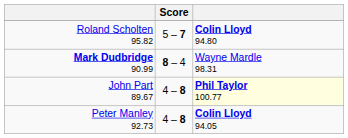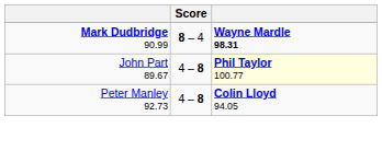 <table class=wikitable style="text-align:center">
 <tr>
 <th width=225></th>
 <th width=50>Score</th>
 <th width=225></th>
 </tr>
 <tr align=center>
 </tr>
 <tr align=left>
-<td align=right><a href='#'>Roland Scholten</a> <br> <small><span>95.82</span></small></td>
-<td align=center>5 – <strong>7</strong></td>
-<td> <strong><a href='#'>Colin Lloyd</a></strong><br> <small><span>94.80</span></small></td>
-</tr>
-<tr align=left>
 <td align=right><strong><a href='#'>Mark Dudbridge</a></strong> <br> <small><span>90.99</span></small></td>
 <td align=center><strong>8</strong> – 4</td>
-<td> <a href='#'>Wayne Mardle</a><br> <small><span>98.31</span></small></td>
+<td><strong> <a href='#'>Wayne Mardle</a><br> <small><span>98.31</span></small></strong></td>
 </tr>
 <tr align=left>
 <td align=right><a href='#'>John Part</a> <br> <small><span>89.67</span></small></td>
 <td align=center>4 – <strong>8</strong></td>
 <td style="background: lightyellow;"> <strong><a href='#'>Phil Taylor</a></strong><br> <small><span>100.77</span></small></td>
 </tr>
 <tr align=left>
 <td align=right><a href='#'>Peter Manley</a> <br> <small><span>92.73</span></small></td>
 <td align=center>4 – <strong>8</strong></td>
 <td> <strong><a href='#'>Colin Lloyd</a></strong><br> <small><span>94.05</span></small></td>
 </tr>
 </table>
